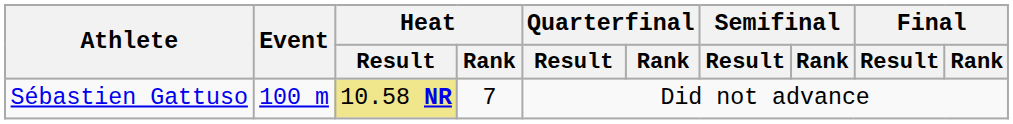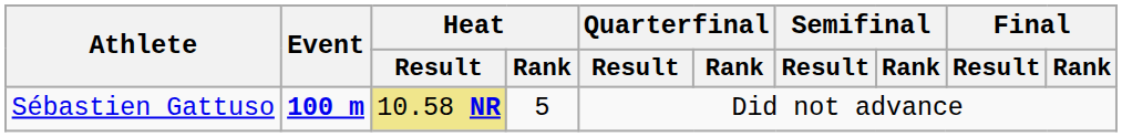 <table class=wikitable style="font-size:90%">
 <tr>
 <th rowspan="2">Athlete</th>
 <th rowspan="2">Event</th>
 <th colspan="2">Heat</th>
 <th colspan="2">Quarterfinal</th>
 <th colspan="2">Semifinal</th>
 <th colspan="2">Final</th>
 </tr>
 <tr style="font-size:95%">
 <th>Result</th>
 <th>Rank</th>
 <th>Result</th>
 <th>Rank</th>
 <th>Result</th>
 <th>Rank</th>
 <th>Result</th>
 <th>Rank</th>
 </tr>
 <tr align=center>
 <td align=left><a href='#'>Sébastien Gattuso</a></td>
-<td align=left><a href='#'>100 m</a></td>
+<td align=left><strong><a href='#'>100 m</a></strong></td>
 <td style="background: khaki;">10.58 <strong><a href='#'>NR</a></strong></td>
-<td>7</td>
+<td>5</td>
 <td colspan=6>Did not advance</td>
 </tr>
 </table>
